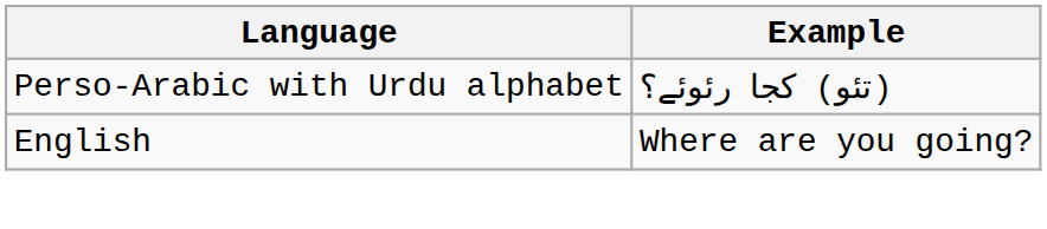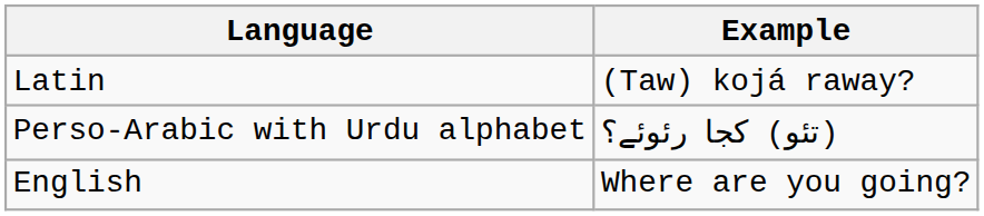 <table class="wikitable">
 <tr>
 <th>Language</th>
 <th>Example</th>
+</tr>
+<tr>
+<td>Latin</td>
+<td>(Taw) kojá raway?</td>
 </tr>
 <tr>
 <td>Perso-Arabic with Urdu alphabet</td>
 <td>تئو) کجا رئوئے؟)</td>
 </tr>
 <tr>
 <td>English</td>
 <td>Where are you going?</td>
 </tr>
 </table>
